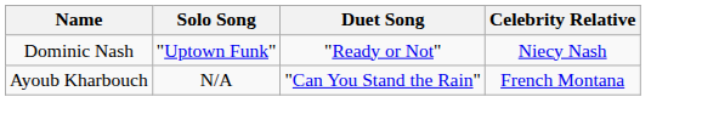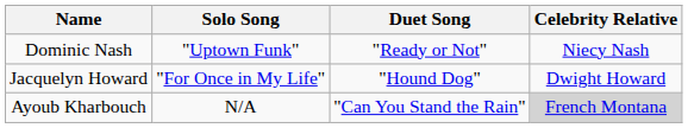 <table class="wikitable" style="text-align:center;">
 <tr>
 <th>Name<br></th>
 <th>Solo Song<br></th>
 <th>Duet Song<br></th>
 <th>Celebrity Relative<br></th>
 </tr>
 <tr>
 <td>Dominic Nash</td>
 <td>"<a href='#'>Uptown Funk</a>"<br></td>
 <td>"<a href='#'>Ready or Not</a>"<br></td>
 <td><a href='#'>Niecy Nash</a><br></td>
 </tr>
 <tr>
+<td>Jacquelyn Howard</td>
+<td>"<a href='#'>For Once in My Life</a>"<br></td>
+<td>"<a href='#'>Hound Dog</a>"<br></td>
+<td><a href='#'>Dwight Howard</a><br></td>
+</tr>
+<tr>
 <td>Ayoub Kharbouch</td>
 <td>N/A</td>
 <td>"<a href='#'>Can You Stand the Rain</a>"<br></td>
-<td><a href='#'>French Montana</a><br></td>
+<td style="background: lightgrey;"><a href='#'>French Montana</a><br></td>
 </tr>
 </table>
